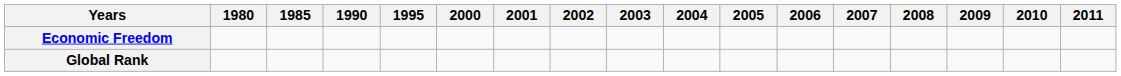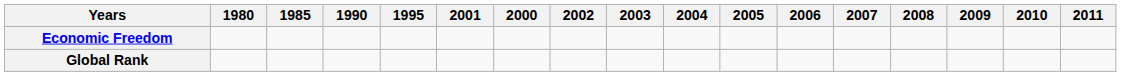 <table class="wikitable" style="width:100%;">
 <tr>
 <th>Years</th>
 <th>1980</th>
 <th>1985</th>
 <th>1990</th>
 <th>1995</th>
+<th>2001</th>
 <th>2000</th>
-<th>2001</th>
 <th>2002</th>
 <th>2003</th>
 <th>2004</th>
 <th>2005</th>
 <th>2006</th>
 <th>2007</th>
 <th>2008</th>
 <th>2009</th>
 <th>2010</th>
 <th>2011</th>
 </tr>
 <tr>
 <th><a href='#'>Economic Freedom</a></th>
 <td></td>
 <td></td>
 <td></td>
 <td></td>
 <td></td>
 <td></td>
 <td></td>
 <td></td>
 <td></td>
 <td></td>
 <td></td>
 <td></td>
 <td></td>
 <td></td>
 <td></td>
 <td></td>
 </tr>
 <tr>
 <th>Global Rank</th>
 <td></td>
 <td></td>
 <td></td>
 <td></td>
 <td></td>
 <td></td>
 <td></td>
 <td></td>
 <td></td>
 <td></td>
 <td></td>
 <td></td>
 <td></td>
 <td></td>
 <td></td>
 <td></td>
 </tr>
 </table>
